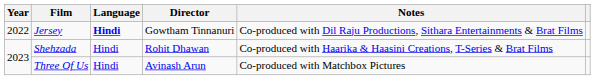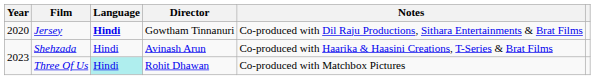 <table class="wikitable sortable">
 <tr>
 <th scope="col">Year</th>
 <th scope="col">Film</th>
 <th scope="col">Language</th>
 <th scope="col">Director</th>
 <th scope="col" class="unsortable">Notes</th>
 <th scope="col" class="unsortable"></th>
 </tr>
 <tr>
-<td>2022</td>
+<td>2020</td>
 <td><em><a href='#'>Jersey</a></em></td>
 <td><strong><a href='#'>Hindi</a></strong></td>
 <td>Gowtham Tinnanuri</td>
 <td>Co-produced with <a href='#'>Dil Raju Productions</a>, <a href='#'>Sithara Entertainments</a> & <a href='#'>Brat Films</a></td>
 <td></td>
 </tr>
 <tr>
 <td rowspan="2">2023</td>
 <td><em><a href='#'>Shehzada</a></em></td>
 <td><a href='#'>Hindi</a></td>
-<td><a href='#'>Rohit Dhawan</a></td>
+<td><a href='#'>Avinash Arun</a></td>
 <td>Co-produced with <a href='#'>Haarika & Haasini Creations</a>, <a href='#'>T-Series</a> & <a href='#'>Brat Films</a></td>
 <td></td>
 </tr>
 <tr>
 <td><em><a href='#'>Three Of Us</a></em></td>
-<td><a href='#'>Hindi</a></td>
-<td><a href='#'>Avinash Arun</a></td>
+<td style="background: paleturquoise;"><a href='#'>Hindi</a></td>
+<td><a href='#'>Rohit Dhawan</a></td>
 <td>Co-produced with Matchbox Pictures</td>
 <td></td>
 </tr>
 </table>
